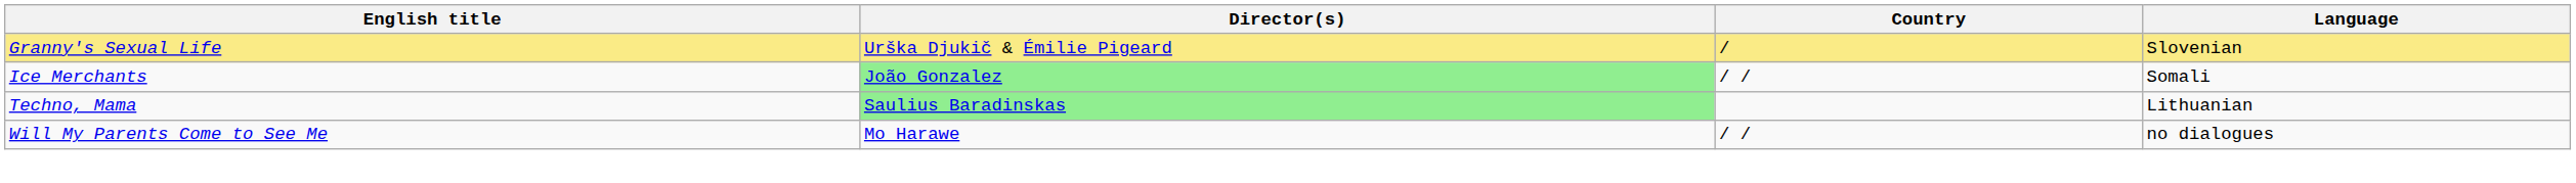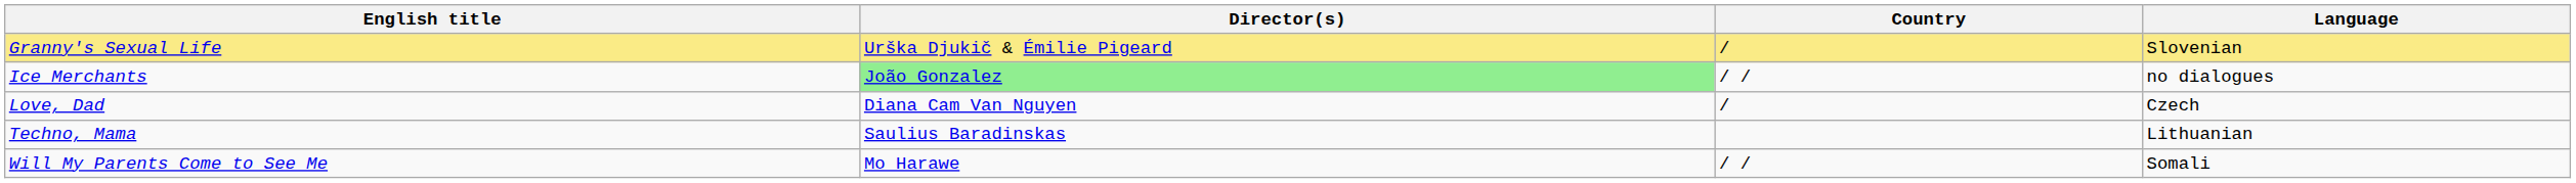 <table class="sortable wikitable" width="95%" cellpadding="5">
 <tr>
 <th width="20%">English title</th>
 <th width="20%">Director(s)</th>
 <th width="10%">Country</th>
 <th width="10%">Language</th>
 </tr>
 <tr style="background:#FAEB86">
 <td><em><a href='#'>Granny's Sexual Life</a></em></td>
 <td><a href='#'>Urška Djukič</a> & <a href='#'>Émilie Pigeard</a></td>
 <td> / </td>
 <td>Slovenian</td>
 </tr>
 <tr>
 <td><em><a href='#'>Ice Merchants</a></em></td>
 <td style="background: lightgreen;"><a href='#'>João Gonzalez</a></td>
 <td> /  / </td>
-<td>Somali</td>
+<td>no dialogues</td>
+</tr>
+<tr>
+<td><em><a href='#'>Love, Dad</a></em></td>
+<td><a href='#'>Diana Cam Van Nguyen</a></td>
+<td> / </td>
+<td>Czech</td>
 </tr>
 <tr>
 <td><em><a href='#'>Techno, Mama</a></em></td>
-<td style="background: lightgreen;"><a href='#'>Saulius Baradinskas</a></td>
+<td><a href='#'>Saulius Baradinskas</a></td>
 <td></td>
 <td>Lithuanian</td>
 </tr>
 <tr>
 <td><em><a href='#'>Will My Parents Come to See Me</a></em></td>
 <td><a href='#'>Mo Harawe</a></td>
 <td> /  / </td>
-<td>no dialogues</td>
+<td>Somali</td>
 </tr>
 </table>
